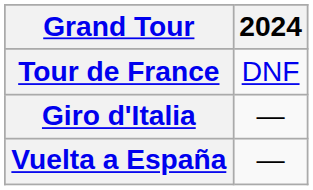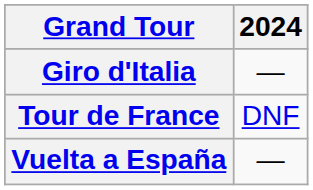 <table class="wikitable plainrowheaders">
 <tr>
 <th scope="col"><a href='#'>Grand Tour</a></th>
 <th scope="col">2024</th>
 </tr>
 <tr style="text-align:center;">
+<th scope="row"> <a href='#'>Giro d'Italia</a></th>
+<td>—</td>
+</tr>
+<tr style="text-align:center;">
 <th scope="row"> <a href='#'>Tour de France</a></th>
 <td><a href='#'>DNF</a></td>
-</tr>
-<tr style="text-align:center;">
-<th scope="row"> <a href='#'>Giro d'Italia</a></th>
-<td>—</td>
 </tr>
 <tr style="text-align:center;">
 <th scope="row"> <a href='#'>Vuelta a España</a></th>
 <td>—</td>
 </tr>
 </table>
